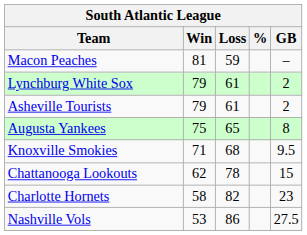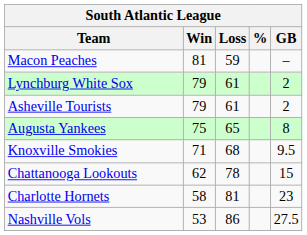 <table class="wikitable">
 <tr>
 <th colspan="5">South Atlantic League</th>
 </tr>
 <tr>
 <th width="60%">Team</th>
 <th>Win</th>
 <th>Loss</th>
 <th>%</th>
 <th>GB</th>
 </tr>
 <tr align=center>
 <td align=left><a href='#'>Macon Peaches</a></td>
 <td>81</td>
 <td>59</td>
 <td></td>
 <td>–</td>
 </tr>
 <tr align=center bgcolor=ccffcc>
 <td align=left><a href='#'>Lynchburg White Sox</a></td>
 <td>79</td>
 <td>61</td>
 <td></td>
 <td>2</td>
 </tr>
 <tr align=center>
 <td align=left><a href='#'>Asheville Tourists</a></td>
 <td>79</td>
 <td>61</td>
 <td></td>
 <td>2</td>
 </tr>
 <tr align=center bgcolor=ccffcc>
 <td align=left><a href='#'>Augusta Yankees</a></td>
 <td>75</td>
 <td>65</td>
 <td></td>
 <td>8</td>
 </tr>
 <tr align=center>
 <td align=left><a href='#'>Knoxville Smokies</a></td>
 <td>71</td>
 <td>68</td>
 <td></td>
 <td>9.5</td>
 </tr>
 <tr align=center>
 <td align=left><a href='#'>Chattanooga Lookouts</a></td>
 <td>62</td>
 <td>78</td>
 <td></td>
 <td>15</td>
 </tr>
 <tr align=center>
 <td align=left><a href='#'>Charlotte Hornets</a></td>
 <td>58</td>
-<td>82</td>
+<td>81</td>
 <td></td>
 <td>23</td>
 </tr>
 <tr align=center>
 <td align=left><a href='#'>Nashville Vols</a></td>
 <td>53</td>
 <td>86</td>
 <td></td>
 <td>27.5</td>
 </tr>
 </table>
